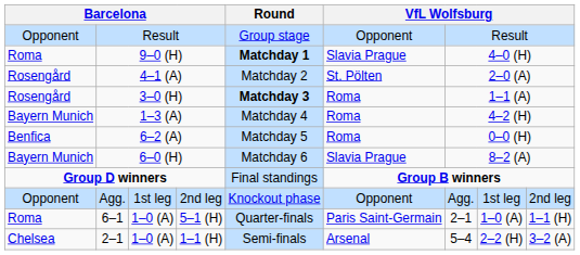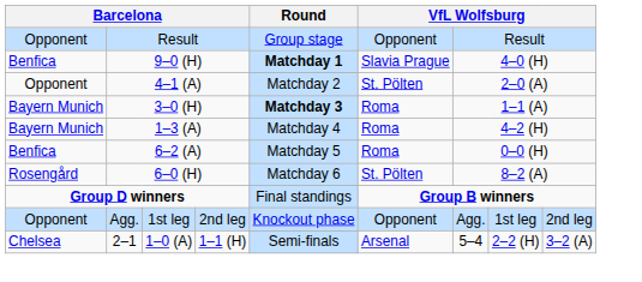 <table class="wikitable" style="text-align:center">
 <tr>
 <th colspan="4"> <a href='#'>Barcelona</a></th>
 <th>Round</th>
 <th colspan="4"> <a href='#'>VfL Wolfsburg</a></th>
 </tr>
 <tr style="background:#C1E0FF">
 <td>Opponent</td>
 <td colspan="3">Result</td>
 <td><a href='#'>Group stage</a></td>
 <td>Opponent</td>
 <td colspan="3">Result</td>
 </tr>
 <tr>
-<td style="text-align:left"> <a href='#'>Roma</a></td>
+<td style="text-align:left"> <a href='#'>Benfica</a></td>
 <td colspan="3"><a href='#'>9–0</a> (H)</td>
 <td style="background:#C1E0FF"><strong>Matchday 1</strong></td>
 <td style="text-align:left"> <a href='#'>Slavia Prague</a></td>
 <td colspan="3"><a href='#'>4–0</a> (H)</td>
 </tr>
 <tr>
-<td style="text-align:left"> <a href='#'>Rosengård</a></td>
+<td>Opponent</td>
 <td colspan="3"><a href='#'>4–1</a> (A)</td>
 <td style="background:#C1E0FF">Matchday 2</td>
 <td style="text-align:left"> <a href='#'>St. Pölten</a></td>
 <td colspan="3"><a href='#'>2–0</a> (A)</td>
 </tr>
 <tr>
-<td style="text-align:left"> <a href='#'>Rosengård</a></td>
+<td style="text-align:left"> <a href='#'>Bayern Munich</a></td>
 <td colspan="3"><a href='#'>3–0</a> (H)</td>
 <td style="background:#C1E0FF"><strong>Matchday 3</strong></td>
 <td style="text-align:left"> <a href='#'>Roma</a></td>
 <td colspan="3"><a href='#'>1–1</a> (A)</td>
 </tr>
 <tr>
 <td style="text-align:left"> <a href='#'>Bayern Munich</a></td>
 <td colspan="3"><a href='#'>1–3</a> (A)</td>
 <td style="background:#C1E0FF">Matchday 4</td>
 <td style="text-align:left"> <a href='#'>Roma</a></td>
 <td colspan="3"><a href='#'>4–2</a> (H)</td>
 </tr>
 <tr>
 <td style="text-align:left"> <a href='#'>Benfica</a></td>
 <td colspan="3"><a href='#'>6–2</a> (A)</td>
 <td style="background:#C1E0FF">Matchday 5</td>
 <td style="text-align:left"> <a href='#'>Roma</a></td>
 <td colspan="3"><a href='#'>0–0</a> (H)</td>
 </tr>
 <tr>
-<td style="text-align:left"> <a href='#'>Bayern Munich</a></td>
+<td style="text-align:left"> <a href='#'>Rosengård</a></td>
 <td colspan="3"><a href='#'>6–0</a> (H)</td>
 <td style="background:#C1E0FF">Matchday 6</td>
-<td style="text-align:left"> <a href='#'>Slavia Prague</a></td>
+<td style="text-align:left"> <a href='#'>St. Pölten</a></td>
 <td colspan="3"><a href='#'>8–2</a> (A)</td>
 </tr>
 <tr>
 <td colspan="4" style="vertical-align:top"><strong><a href='#'>Group D</a> winners</strong><br><div></div></td>
 <td style="background:#C1E0FF">Final standings</td>
 <td colspan="4" style="vertical-align:top"><strong><a href='#'>Group B</a> winners</strong><br><div></div></td>
 </tr>
 <tr style="background:#C1E0FF">
 <td>Opponent</td>
 <td>Agg.</td>
 <td>1st leg</td>
 <td>2nd leg</td>
 <td><a href='#'>Knockout phase</a></td>
 <td>Opponent</td>
 <td>Agg.</td>
 <td>1st leg</td>
 <td>2nd leg</td>
 </tr>
 <tr>
-<td style="text-align:left"> <a href='#'>Roma</a></td>
-<td>6–1</td>
-<td><a href='#'>1–0</a> (A)</td>
-<td><a href='#'>5–1</a> (H)</td>
-<td style="background:#C1E0FF">Quarter-finals</td>
-<td style="text-align:left"> <a href='#'>Paris Saint-Germain</a></td>
-<td>2–1</td>
-<td><a href='#'>1–0</a> (A)</td>
-<td><a href='#'>1–1</a> (H)</td>
-</tr>
-<tr>
 <td style="text-align:left"> <a href='#'>Chelsea</a></td>
 <td>2–1</td>
 <td><a href='#'>1–0</a> (A)</td>
 <td><a href='#'>1–1</a> (H)</td>
 <td style="background:#C1E0FF">Semi-finals</td>
 <td style="text-align:left"> <a href='#'>Arsenal</a></td>
 <td>5–4</td>
 <td><a href='#'>2–2</a> (H)</td>
 <td><a href='#'>3–2</a>  (A)</td>
 </tr>
 </table>
